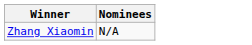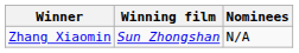 <table class="wikitable">
 <tr>
 <th>Winner</th>
+<th>Winning film</th>
 <th>Nominees</th>
 </tr>
 <tr>
 <td><a href='#'>Zhang Xiaomin</a></td>
+<td><em><a href='#'>Sun Zhongshan</a></em></td>
 <td>N/A</td>
 </tr>
 </table>
